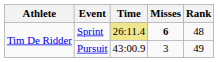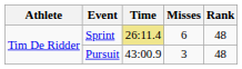 <table class="wikitable" style="font-size:90%">
 <tr>
 <th>Athlete</th>
 <th>Event</th>
 <th>Time</th>
 <th>Misses</th>
 <th>Rank</th>
 </tr>
 <tr align=center>
 <td align=left rowspan=2><a href='#'>Tim De Ridder</a></td>
 <td align=left><a href='#'>Sprint</a></td>
 <td style="background: khaki;">26:11.4</td>
-<td><strong>6</strong></td>
+<td>6</td>
 <td>48</td>
 </tr>
 <tr align=center>
 <td align=left><a href='#'>Pursuit</a></td>
 <td>43:00.9</td>
 <td>3</td>
-<td>49</td>
+<td>48</td>
 </tr>
 </table>
